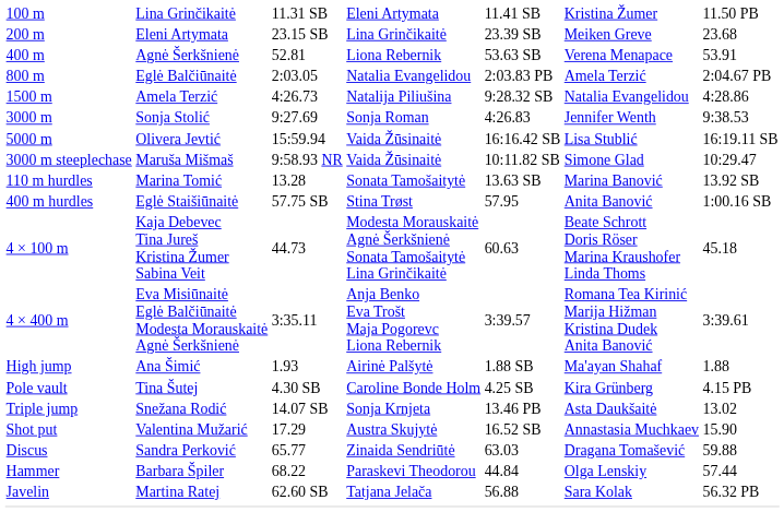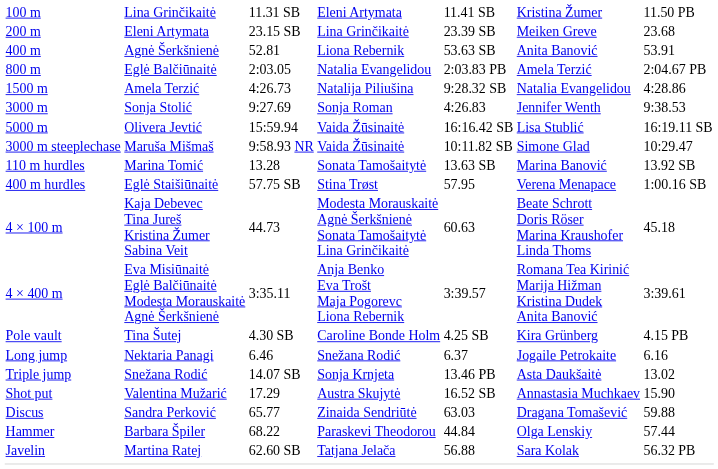 <table>
 <tr>
 <td><a href='#'>100 m</a></td>
 <td><a href='#'>Lina Grinčikaitė</a><br></td>
 <td>11.31 SB</td>
 <td><a href='#'>Eleni Artymata</a><br></td>
 <td>11.41 SB</td>
 <td><a href='#'>Kristina Žumer</a><br></td>
 <td>11.50 PB</td>
 </tr>
 <tr>
 <td><a href='#'>200 m</a></td>
 <td><a href='#'>Eleni Artymata</a><br></td>
 <td>23.15 SB</td>
 <td><a href='#'>Lina Grinčikaitė</a><br></td>
 <td>23.39 SB</td>
 <td><a href='#'>Meiken Greve</a><br></td>
 <td>23.68</td>
 </tr>
 <tr>
 <td><a href='#'>400 m</a></td>
 <td><a href='#'>Agnė Šerkšnienė</a><br></td>
 <td>52.81</td>
 <td><a href='#'>Liona Rebernik</a><br></td>
 <td>53.63 SB</td>
-<td><a href='#'>Verena Menapace</a><br></td>
+<td><a href='#'>Anita Banović</a><br></td>
 <td>53.91</td>
 </tr>
 <tr>
 <td><a href='#'>800 m</a></td>
 <td><a href='#'>Eglė Balčiūnaitė</a><br></td>
 <td>2:03.05</td>
 <td><a href='#'>Natalia Evangelidou</a><br></td>
 <td>2:03.83 PB</td>
 <td><a href='#'>Amela Terzić</a><br></td>
 <td>2:04.67 PB</td>
 </tr>
 <tr>
 <td><a href='#'>1500 m</a></td>
 <td><a href='#'>Amela Terzić</a><br></td>
 <td>4:26.73</td>
 <td><a href='#'>Natalija Piliušina</a><br></td>
 <td>9:28.32 SB</td>
 <td><a href='#'>Natalia Evangelidou</a><br></td>
 <td>4:28.86</td>
 </tr>
 <tr>
 <td><a href='#'>3000 m</a></td>
 <td><a href='#'>Sonja Stolić</a><br></td>
 <td>9:27.69</td>
 <td><a href='#'>Sonja Roman</a><br></td>
 <td>4:26.83</td>
 <td><a href='#'>Jennifer Wenth</a><br></td>
 <td>9:38.53</td>
 </tr>
 <tr>
 <td><a href='#'>5000 m</a></td>
 <td><a href='#'>Olivera Jevtić</a><br></td>
 <td>15:59.94</td>
 <td><a href='#'>Vaida Žūsinaitė</a><br></td>
 <td>16:16.42 SB</td>
 <td><a href='#'>Lisa Stublić</a><br></td>
 <td>16:19.11 SB</td>
 </tr>
 <tr>
 <td><a href='#'>3000 m steeplechase</a></td>
 <td><a href='#'>Maruša Mišmaš</a><br></td>
 <td>9:58.93 <a href='#'>NR</a></td>
 <td><a href='#'>Vaida Žūsinaitė</a><br></td>
 <td>10:11.82 SB</td>
 <td><a href='#'>Simone Glad</a><br></td>
 <td>10:29.47</td>
 </tr>
 <tr>
 <td><a href='#'>110 m hurdles</a></td>
 <td><a href='#'>Marina Tomić</a><br></td>
 <td>13.28</td>
 <td><a href='#'>Sonata Tamošaitytė</a><br></td>
 <td>13.63 SB</td>
 <td><a href='#'>Marina Banović</a><br></td>
 <td>13.92 SB</td>
 </tr>
 <tr>
 <td><a href='#'>400 m hurdles</a></td>
 <td><a href='#'>Eglė Staišiūnaitė</a><br></td>
 <td>57.75 SB</td>
 <td><a href='#'>Stina Trøst</a><br></td>
 <td>57.95</td>
-<td><a href='#'>Anita Banović</a><br></td>
+<td><a href='#'>Verena Menapace</a><br></td>
 <td>1:00.16 SB</td>
 </tr>
 <tr>
 <td><a href='#'>4 × 100 m</a></td>
 <td><a href='#'>Kaja Debevec</a><br><a href='#'>Tina Jureš</a><br><a href='#'>Kristina Žumer</a><br><a href='#'>Sabina Veit</a><br></td>
 <td>44.73</td>
 <td><a href='#'>Modesta Morauskaitė</a><br><a href='#'>Agnė Šerkšnienė</a><br><a href='#'>Sonata Tamošaitytė</a><br><a href='#'>Lina Grinčikaitė</a><br></td>
 <td>60.63</td>
 <td><a href='#'>Beate Schrott</a><br><a href='#'>Doris Röser</a><br><a href='#'>Marina Kraushofer</a><br><a href='#'>Linda Thoms</a><br></td>
 <td>45.18</td>
 </tr>
 <tr>
 <td><a href='#'>4 × 400 m</a></td>
 <td><a href='#'>Eva Misiūnaitė</a><br><a href='#'>Eglė Balčiūnaitė</a><br><a href='#'>Modesta Morauskaitė</a><br><a href='#'>Agnė Šerkšnienė</a><br></td>
 <td>3:35.11</td>
 <td><a href='#'>Anja Benko</a><br><a href='#'>Eva Trošt</a><br><a href='#'>Maja Pogorevc</a><br><a href='#'>Liona Rebernik</a><br></td>
 <td>3:39.57</td>
 <td><a href='#'>Romana Tea Kirinić</a><br><a href='#'>Marija Hižman</a><br><a href='#'>Kristina Dudek</a><br><a href='#'>Anita Banović</a><br></td>
 <td>3:39.61</td>
 </tr>
 <tr>
-<td><a href='#'>High jump</a></td>
-<td><a href='#'>Ana Šimić</a><br></td>
-<td>1.93</td>
-<td><a href='#'>Airinė Palšytė</a><br></td>
-<td>1.88 SB</td>
-<td><a href='#'>Ma'ayan Shahaf</a><br></td>
-<td>1.88</td>
-</tr>
-<tr>
 <td><a href='#'>Pole vault</a></td>
 <td><a href='#'>Tina Šutej</a><br></td>
 <td>4.30 SB</td>
 <td><a href='#'>Caroline Bonde Holm</a><br></td>
 <td>4.25 SB</td>
 <td><a href='#'>Kira Grünberg</a><br></td>
 <td>4.15 PB</td>
+</tr>
+<tr>
+<td><a href='#'>Long jump</a></td>
+<td><a href='#'>Nektaria Panagi</a><br></td>
+<td>6.46</td>
+<td><a href='#'>Snežana Rodić</a><br></td>
+<td>6.37</td>
+<td><a href='#'>Jogaile Petrokaite</a><br></td>
+<td>6.16</td>
 </tr>
 <tr>
 <td><a href='#'>Triple jump</a></td>
 <td><a href='#'>Snežana Rodić</a><br></td>
 <td>14.07 SB</td>
 <td><a href='#'>Sonja Krnjeta</a><br></td>
 <td>13.46 PB</td>
 <td><a href='#'>Asta Daukšaitė</a><br></td>
 <td>13.02</td>
 </tr>
 <tr>
 <td><a href='#'>Shot put</a></td>
 <td><a href='#'>Valentina Mužarić</a><br></td>
 <td>17.29</td>
 <td><a href='#'>Austra Skujytė</a><br></td>
 <td>16.52 SB</td>
 <td><a href='#'>Annastasia Muchkaev</a><br></td>
 <td>15.90</td>
 </tr>
 <tr>
 <td><a href='#'>Discus</a></td>
 <td><a href='#'>Sandra Perković</a><br></td>
 <td>65.77</td>
 <td><a href='#'>Zinaida Sendriūtė</a><br></td>
 <td>63.03</td>
 <td><a href='#'>Dragana Tomašević</a><br></td>
 <td>59.88</td>
 </tr>
 <tr>
 <td><a href='#'>Hammer</a></td>
 <td><a href='#'>Barbara Špiler</a><br></td>
 <td>68.22</td>
 <td><a href='#'>Paraskevi Theodorou</a><br></td>
 <td>44.84</td>
 <td><a href='#'>Olga Lenskiy</a><br></td>
 <td>57.44</td>
 </tr>
 <tr>
 <td><a href='#'>Javelin</a></td>
 <td><a href='#'>Martina Ratej</a><br></td>
 <td>62.60 SB</td>
 <td><a href='#'>Tatjana Jelača</a><br></td>
 <td>56.88</td>
 <td><a href='#'>Sara Kolak</a><br></td>
 <td>56.32 PB</td>
 </tr>
 <tr>
 </tr>
 <tr bgcolor= e8e8e8>
 <td colspan=7></td>
 </tr>
 </table>
